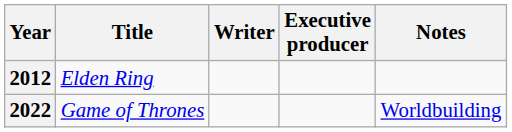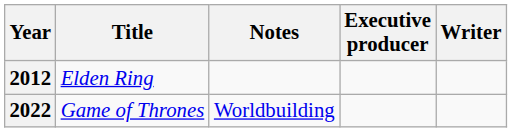 <table class="wikitable plainrowheaders sortable">
 <tr>
 <th scope="col">Year</th>
 <th scope="col">Title</th>
+<th scope="col" class="unsortable">Notes</th>
+<th scope="col">Executive<br>producer</th>
 <th scope="col">Writer</th>
-<th scope="col">Executive<br>producer</th>
-<th scope="col" class="unsortable">Notes</th>
 </tr>
 <tr>
 <th scope=row>2012</th>
 <td><em><a href='#'>Elden Ring</a></em></td>
 <td></td>
 <td></td>
 <td></td>
 </tr>
 <tr>
 <th scope=row>2022</th>
 <td><em><a href='#'>Game of Thrones</a></em></td>
+<td><a href='#'>Worldbuilding</a></td>
 <td></td>
 <td></td>
-<td><a href='#'>Worldbuilding</a></td>
 </tr>
 </table>
